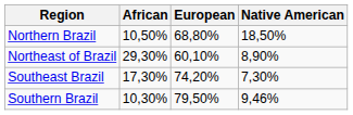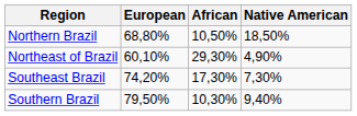 <table class="wikitable">
 <tr>
 <th><strong>Region</strong></th>
+<th><strong>European</strong></th>
 <th><strong>African</strong></th>
-<th><strong>European</strong></th>
 <th><strong>Native American</strong></th>
 </tr>
 <tr>
 <td><a href='#'>Northern Brazil</a></td>
+<td>68,80%</td>
 <td>10,50%</td>
-<td>68,80%</td>
 <td>18,50%</td>
 </tr>
 <tr>
 <td><a href='#'>Northeast of Brazil</a></td>
+<td>60,10%</td>
 <td>29,30%</td>
-<td>60,10%</td>
-<td>8,90%</td>
+<td>4,90%</td>
 </tr>
 <tr>
 <td><a href='#'>Southeast Brazil</a></td>
+<td>74,20%</td>
 <td>17,30%</td>
-<td>74,20%</td>
 <td>7,30%</td>
 </tr>
 <tr>
 <td><a href='#'>Southern Brazil</a></td>
+<td>79,50%</td>
 <td>10,30%</td>
-<td>79,50%</td>
-<td>9,46%</td>
+<td>9,40%</td>
 </tr>
 </table>
